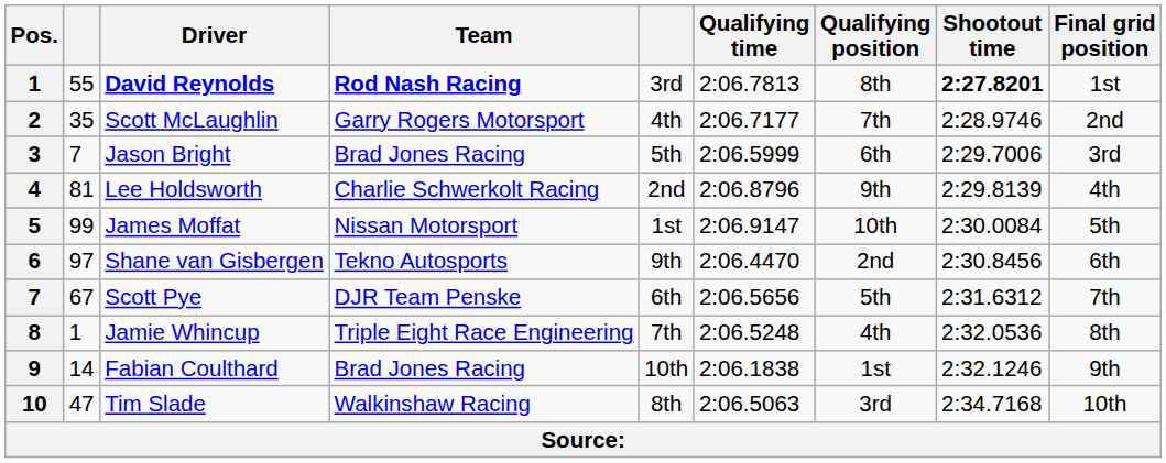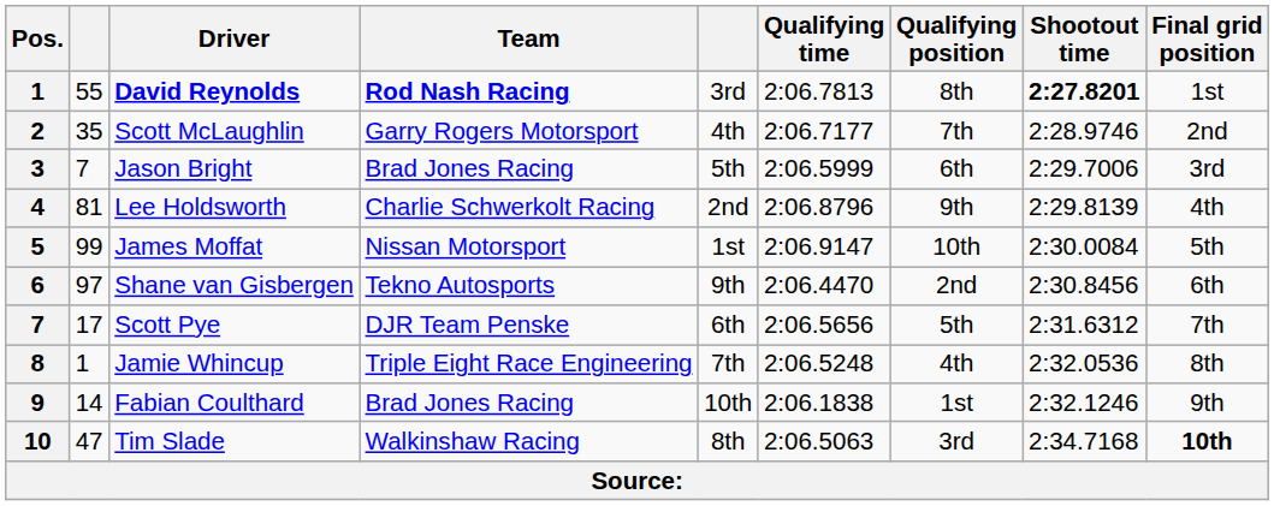 <table class="wikitable" style="font-size: 85%;">
 <tr>
 <th>Pos.</th>
 <th></th>
 <th>Driver</th>
 <th>Team</th>
 <th></th>
 <th>Qualifying<br>time</th>
 <th>Qualifying<br>position</th>
 <th>Shootout<br>time</th>
 <th>Final grid<br>position</th>
 </tr>
 <tr>
 <th>1</th>
 <td>55</td>
 <td><strong> <a href='#'>David Reynolds</a></strong></td>
 <td><strong><a href='#'>Rod Nash Racing</a></strong></td>
 <td align="center">3rd</td>
 <td>2:06.7813</td>
 <td align="center">8th</td>
 <td><strong>2:27.8201</strong></td>
 <td align="center">1st</td>
 </tr>
 <tr>
 <th>2</th>
 <td>35</td>
 <td> <a href='#'>Scott McLaughlin</a></td>
 <td><a href='#'>Garry Rogers Motorsport</a></td>
 <td align="center">4th</td>
 <td>2:06.7177</td>
 <td align="center">7th</td>
 <td>2:28.9746</td>
 <td align="center">2nd</td>
 </tr>
 <tr>
 <th>3</th>
 <td>7</td>
 <td> <a href='#'>Jason Bright</a></td>
 <td><a href='#'>Brad Jones Racing</a></td>
 <td align="center">5th</td>
 <td>2:06.5999</td>
 <td align="center">6th</td>
 <td>2:29.7006</td>
 <td align="center">3rd</td>
 </tr>
 <tr>
 <th>4</th>
 <td>81</td>
 <td> <a href='#'>Lee Holdsworth</a></td>
 <td><a href='#'>Charlie Schwerkolt Racing</a></td>
 <td align="center">2nd</td>
 <td>2:06.8796</td>
 <td align="center">9th</td>
 <td>2:29.8139</td>
 <td align="center">4th</td>
 </tr>
 <tr>
 <th>5</th>
 <td>99</td>
 <td> <a href='#'>James Moffat</a></td>
 <td><a href='#'>Nissan Motorsport</a></td>
 <td align="center">1st</td>
 <td>2:06.9147</td>
 <td align="center">10th</td>
 <td>2:30.0084</td>
 <td align="center">5th</td>
 </tr>
 <tr>
 <th>6</th>
 <td>97</td>
 <td> <a href='#'>Shane van Gisbergen</a></td>
 <td><a href='#'>Tekno Autosports</a></td>
 <td align="center">9th</td>
 <td>2:06.4470</td>
 <td align="center">2nd</td>
 <td>2:30.8456</td>
 <td align="center">6th</td>
 </tr>
 <tr>
 <th>7</th>
-<td>67</td>
+<td>17</td>
 <td> <a href='#'>Scott Pye</a></td>
 <td><a href='#'>DJR Team Penske</a></td>
 <td align="center">6th</td>
 <td>2:06.5656</td>
 <td align="center">5th</td>
 <td>2:31.6312</td>
 <td align="center">7th</td>
 </tr>
 <tr>
 <th>8</th>
 <td>1</td>
 <td> <a href='#'>Jamie Whincup</a></td>
 <td><a href='#'>Triple Eight Race Engineering</a></td>
 <td align="center">7th</td>
 <td>2:06.5248</td>
 <td align="center">4th</td>
 <td>2:32.0536</td>
 <td align="center">8th</td>
 </tr>
 <tr>
 <th>9</th>
 <td>14</td>
 <td> <a href='#'>Fabian Coulthard</a></td>
 <td><a href='#'>Brad Jones Racing</a></td>
 <td align="center">10th</td>
 <td>2:06.1838</td>
 <td align="center">1st</td>
 <td>2:32.1246</td>
 <td align="center">9th</td>
 </tr>
 <tr>
 <th>10</th>
 <td>47</td>
 <td> <a href='#'>Tim Slade</a></td>
 <td><a href='#'>Walkinshaw Racing</a></td>
 <td align="center">8th</td>
 <td>2:06.5063</td>
 <td align="center">3rd</td>
 <td>2:34.7168</td>
-<td align="center">10th</td>
+<td align="center"><strong>10th</strong></td>
 </tr>
 <tr>
 <th colspan="9">Source:</th>
 </tr>
 </table>
